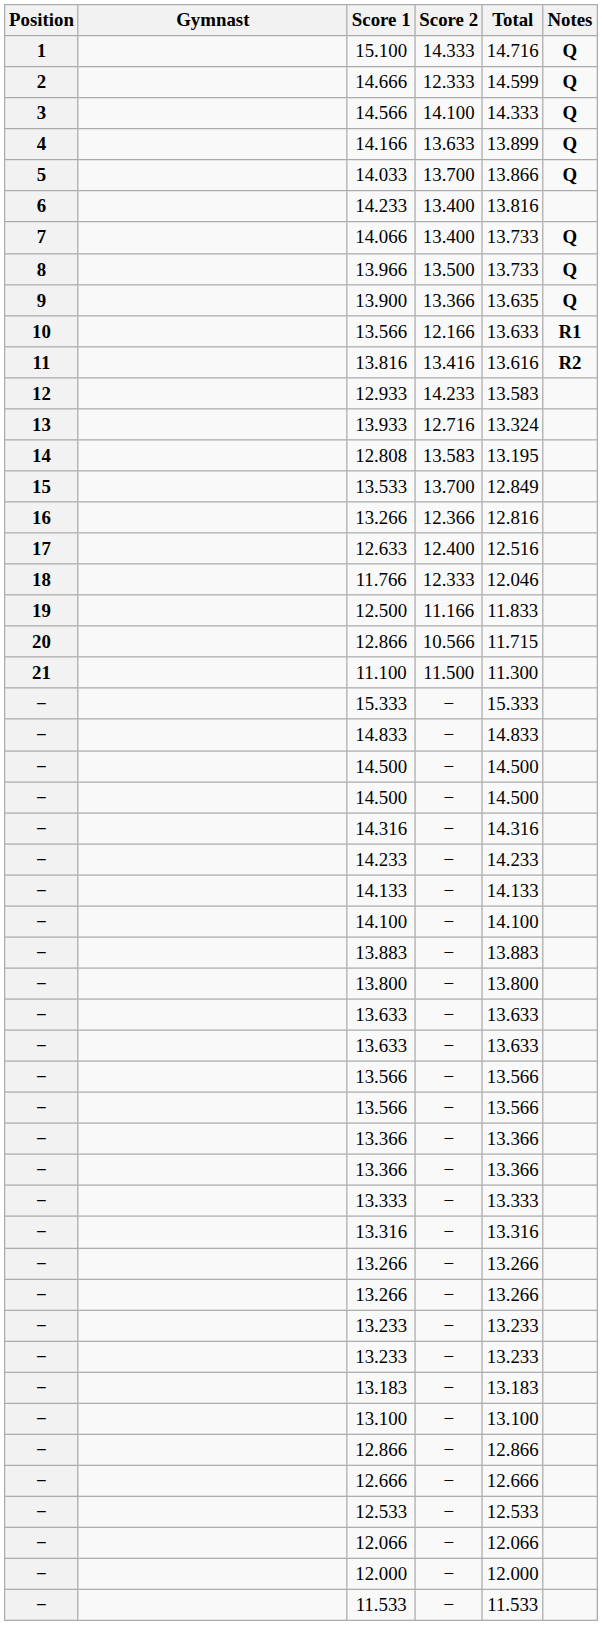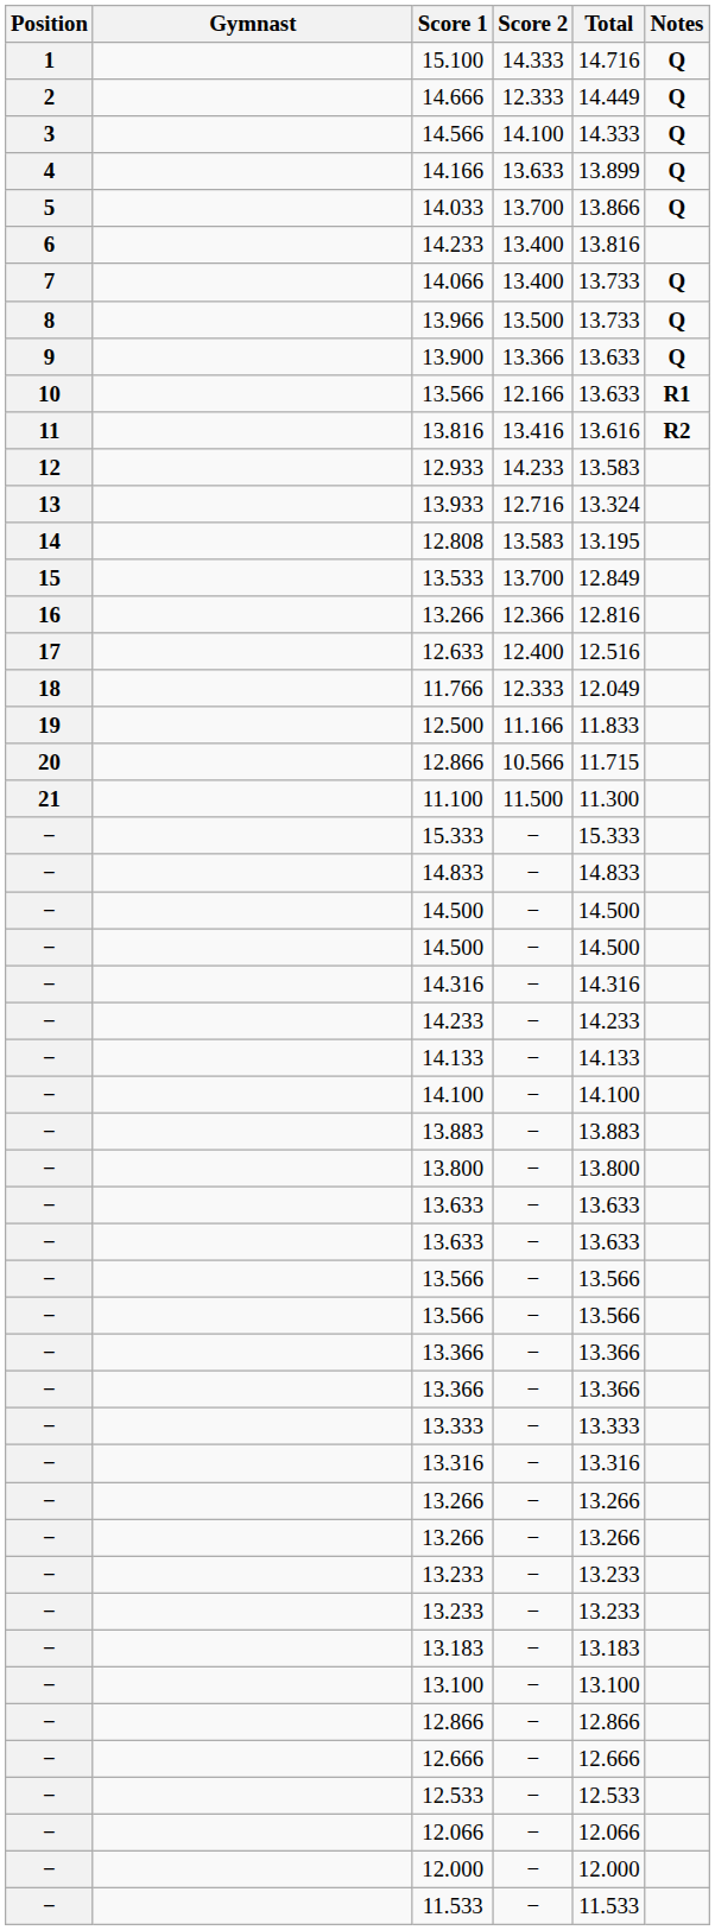 <table class="wikitable sortable" style="text-align:center; font-size:95%">
 <tr>
 <th scope=col>Position</th>
 <th scope=col width="210">Gymnast</th>
 <th scope=col>Score 1</th>
 <th scope=col>Score 2</th>
 <th scope=col>Total</th>
 <th scope=col>Notes</th>
 </tr>
 <tr>
 <th scope=row>1</th>
 <td align="left"></td>
 <td>15.100</td>
 <td>14.333</td>
 <td>14.716</td>
 <td><strong>Q</strong></td>
 </tr>
 <tr>
 <th scope=row>2</th>
 <td align="left"></td>
 <td>14.666</td>
 <td>12.333</td>
-<td>14.599</td>
+<td>14.449</td>
 <td><strong>Q</strong></td>
 </tr>
 <tr>
 <th scope=row>3</th>
 <td align="left"></td>
 <td>14.566</td>
 <td>14.100</td>
 <td>14.333</td>
 <td><strong>Q</strong></td>
 </tr>
 <tr>
 <th scope=row>4</th>
 <td align="left"></td>
 <td>14.166</td>
 <td>13.633</td>
 <td>13.899</td>
 <td><strong>Q</strong></td>
 </tr>
 <tr>
 <th scope=row>5</th>
 <td align="left"></td>
 <td>14.033</td>
 <td>13.700</td>
 <td>13.866</td>
 <td><strong>Q</strong></td>
 </tr>
 <tr>
 <th scope=row>6</th>
 <td align="left"></td>
 <td>14.233</td>
 <td>13.400</td>
 <td>13.816</td>
 <td></td>
 </tr>
 <tr>
 <th scope=row>7</th>
 <td align="left"></td>
 <td>14.066</td>
 <td>13.400</td>
 <td>13.733</td>
 <td><strong>Q</strong></td>
 </tr>
 <tr>
 <th scope=row>8</th>
 <td align="left"></td>
 <td>13.966</td>
 <td>13.500</td>
 <td>13.733</td>
 <td><strong>Q</strong></td>
 </tr>
 <tr>
 <th scope=row>9</th>
 <td align="left"></td>
 <td>13.900</td>
 <td>13.366</td>
-<td>13.635</td>
+<td>13.633</td>
 <td><strong>Q</strong></td>
 </tr>
 <tr>
 <th scope=row>10</th>
 <td align="left"></td>
 <td>13.566</td>
 <td>12.166</td>
 <td>13.633</td>
 <td><strong>R1</strong></td>
 </tr>
 <tr>
 <th scope=row>11</th>
 <td align="left"></td>
 <td>13.816</td>
 <td>13.416</td>
 <td>13.616</td>
 <td><strong>R2</strong></td>
 </tr>
 <tr>
 <th scope=row>12</th>
 <td align="left"></td>
 <td>12.933</td>
 <td>14.233</td>
 <td>13.583</td>
 <td></td>
 </tr>
 <tr>
 <th scope=row>13</th>
 <td align="left"></td>
 <td>13.933</td>
 <td>12.716</td>
 <td>13.324</td>
 <td></td>
 </tr>
 <tr>
 <th scope=row>14</th>
 <td align="left"></td>
 <td>12.808</td>
 <td>13.583</td>
 <td>13.195</td>
 <td></td>
 </tr>
 <tr>
 <th scope=row>15</th>
 <td align="left"></td>
 <td>13.533</td>
 <td>13.700</td>
 <td>12.849</td>
 <td></td>
 </tr>
 <tr>
 <th scope=row>16</th>
 <td align="left"></td>
 <td>13.266</td>
 <td>12.366</td>
 <td>12.816</td>
 <td></td>
 </tr>
 <tr>
 <th scope=row>17</th>
 <td align="left"></td>
 <td>12.633</td>
 <td>12.400</td>
 <td>12.516</td>
 <td></td>
 </tr>
 <tr>
 <th scope=row>18</th>
 <td align="left"></td>
 <td>11.766</td>
 <td>12.333</td>
-<td>12.046</td>
+<td>12.049</td>
 <td></td>
 </tr>
 <tr>
 <th scope=row>19</th>
 <td align="left"></td>
 <td>12.500</td>
 <td>11.166</td>
 <td>11.833</td>
 <td></td>
 </tr>
 <tr>
 <th scope=row>20</th>
 <td align="left"></td>
 <td>12.866</td>
 <td>10.566</td>
 <td>11.715</td>
 <td></td>
 </tr>
 <tr>
 <th scope=row>21</th>
 <td align="left"></td>
 <td>11.100</td>
 <td>11.500</td>
 <td>11.300</td>
 <td></td>
 </tr>
 <tr>
 <th scope=row>−</th>
 <td align="left"></td>
 <td>15.333</td>
 <td>−</td>
 <td>15.333</td>
 <td></td>
 </tr>
 <tr>
 <th scope=row>−</th>
 <td align="left"></td>
 <td>14.833</td>
 <td>−</td>
 <td>14.833</td>
 <td></td>
 </tr>
 <tr>
 <th scope=row>−</th>
 <td align="left"></td>
 <td>14.500</td>
 <td>−</td>
 <td>14.500</td>
 <td></td>
 </tr>
 <tr>
 <th scope=row>−</th>
 <td align="left"></td>
 <td>14.500</td>
 <td>−</td>
 <td>14.500</td>
 <td></td>
 </tr>
 <tr>
 <th scope=row>−</th>
 <td align="left"></td>
 <td>14.316</td>
 <td>−</td>
 <td>14.316</td>
 <td></td>
 </tr>
 <tr>
 <th scope=row>−</th>
 <td align="left"></td>
 <td>14.233</td>
 <td>−</td>
 <td>14.233</td>
 <td></td>
 </tr>
 <tr>
 <th scope=row>−</th>
 <td align="left"></td>
 <td>14.133</td>
 <td>−</td>
 <td>14.133</td>
 <td></td>
 </tr>
 <tr>
 <th scope=row>−</th>
 <td align="left"></td>
 <td>14.100</td>
 <td>−</td>
 <td>14.100</td>
 <td></td>
 </tr>
 <tr>
 <th scope=row>−</th>
 <td align="left"></td>
 <td>13.883</td>
 <td>−</td>
 <td>13.883</td>
 <td></td>
 </tr>
 <tr>
 <th scope=row>−</th>
 <td align="left"></td>
 <td>13.800</td>
 <td>−</td>
 <td>13.800</td>
 <td></td>
 </tr>
 <tr>
 <th scope=row>−</th>
 <td align="left"></td>
 <td>13.633</td>
 <td>−</td>
 <td>13.633</td>
 <td></td>
 </tr>
 <tr>
 <th scope=row>−</th>
 <td align="left"></td>
 <td>13.633</td>
 <td>−</td>
 <td>13.633</td>
 <td></td>
 </tr>
 <tr>
 <th scope=row>−</th>
 <td align="left"></td>
 <td>13.566</td>
 <td>−</td>
 <td>13.566</td>
 <td></td>
 </tr>
 <tr>
 <th scope=row>−</th>
 <td align="left"></td>
 <td>13.566</td>
 <td>−</td>
 <td>13.566</td>
 <td></td>
 </tr>
 <tr>
 <th scope=row>−</th>
 <td align="left"></td>
 <td>13.366</td>
 <td>−</td>
 <td>13.366</td>
 <td></td>
 </tr>
 <tr>
 <th scope=row>−</th>
 <td align="left"></td>
 <td>13.366</td>
 <td>−</td>
 <td>13.366</td>
 <td></td>
 </tr>
 <tr>
 <th scope=row>−</th>
 <td align="left"></td>
 <td>13.333</td>
 <td>−</td>
 <td>13.333</td>
 <td></td>
 </tr>
 <tr>
 <th scope=row>−</th>
 <td align="left"></td>
 <td>13.316</td>
 <td>−</td>
 <td>13.316</td>
 <td></td>
 </tr>
 <tr>
 <th scope=row>−</th>
 <td align="left"></td>
 <td>13.266</td>
 <td>−</td>
 <td>13.266</td>
 <td></td>
 </tr>
 <tr>
 <th scope=row>−</th>
 <td align="left"></td>
 <td>13.266</td>
 <td>−</td>
 <td>13.266</td>
 <td></td>
 </tr>
 <tr>
 <th scope=row>−</th>
 <td align="left"></td>
 <td>13.233</td>
 <td>−</td>
 <td>13.233</td>
 <td></td>
 </tr>
 <tr>
 <th scope=row>−</th>
 <td align="left"></td>
 <td>13.233</td>
 <td>−</td>
 <td>13.233</td>
 <td></td>
 </tr>
 <tr>
 <th scope=row>−</th>
 <td align="left"></td>
 <td>13.183</td>
 <td>−</td>
 <td>13.183</td>
 <td></td>
 </tr>
 <tr>
 <th scope=row>−</th>
 <td align="left"></td>
 <td>13.100</td>
 <td>−</td>
 <td>13.100</td>
 <td></td>
 </tr>
 <tr>
 <th scope=row>−</th>
 <td align="left"></td>
 <td>12.866</td>
 <td>−</td>
 <td>12.866</td>
 <td></td>
 </tr>
 <tr>
 <th scope=row>−</th>
 <td align="left"></td>
 <td>12.666</td>
 <td>−</td>
 <td>12.666</td>
 <td></td>
 </tr>
 <tr>
 <th scope=row>−</th>
 <td align="left"></td>
 <td>12.533</td>
 <td>−</td>
 <td>12.533</td>
 <td></td>
 </tr>
 <tr>
 <th scope=row>−</th>
 <td align="left"></td>
 <td>12.066</td>
 <td>−</td>
 <td>12.066</td>
 <td></td>
 </tr>
 <tr>
 <th scope=row>−</th>
 <td align="left"></td>
 <td>12.000</td>
 <td>−</td>
 <td>12.000</td>
 <td></td>
 </tr>
 <tr>
 <th scope=row>−</th>
 <td align="left"></td>
 <td>11.533</td>
 <td>−</td>
 <td>11.533</td>
 <td></td>
 </tr>
 </table>
